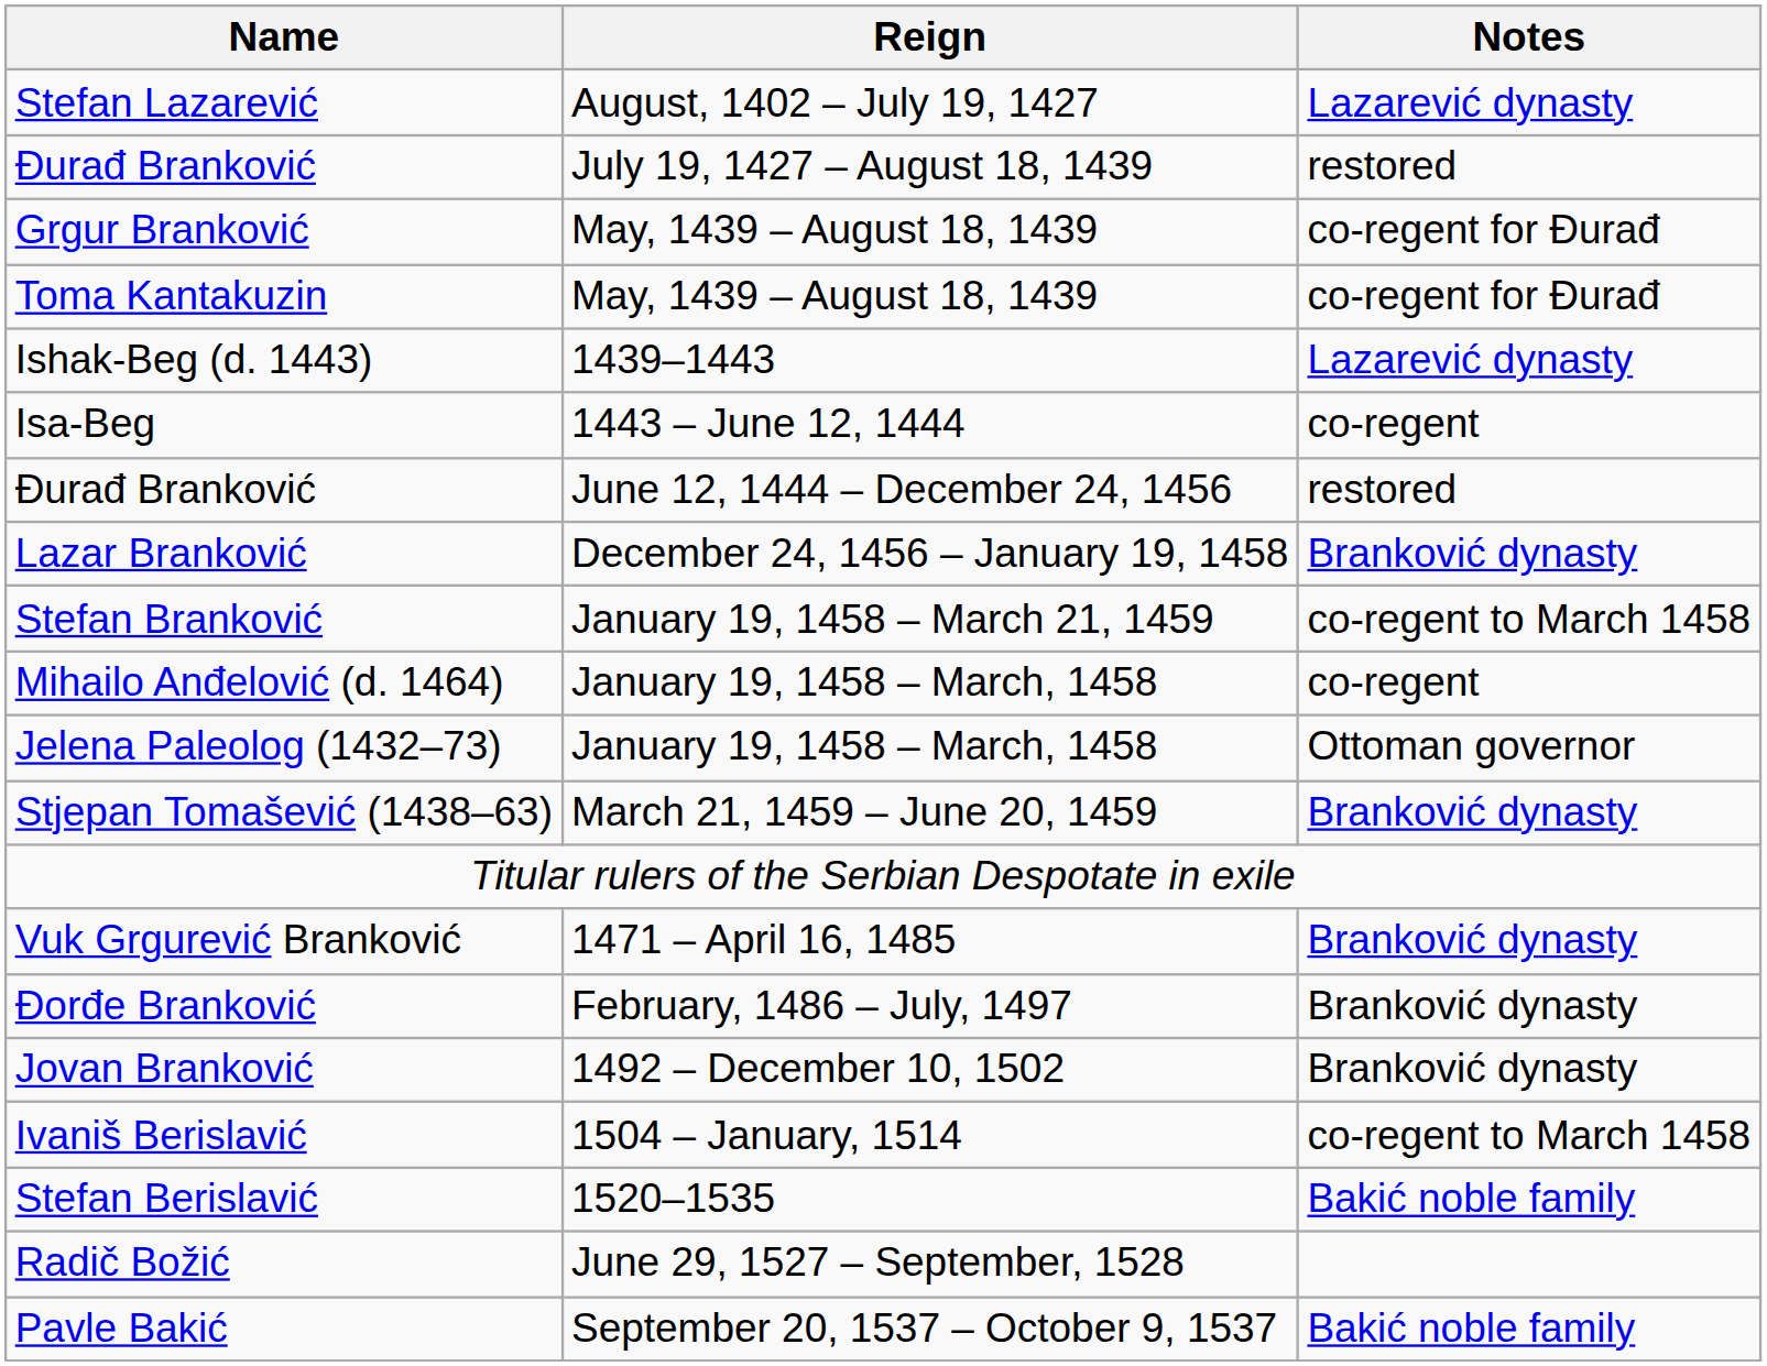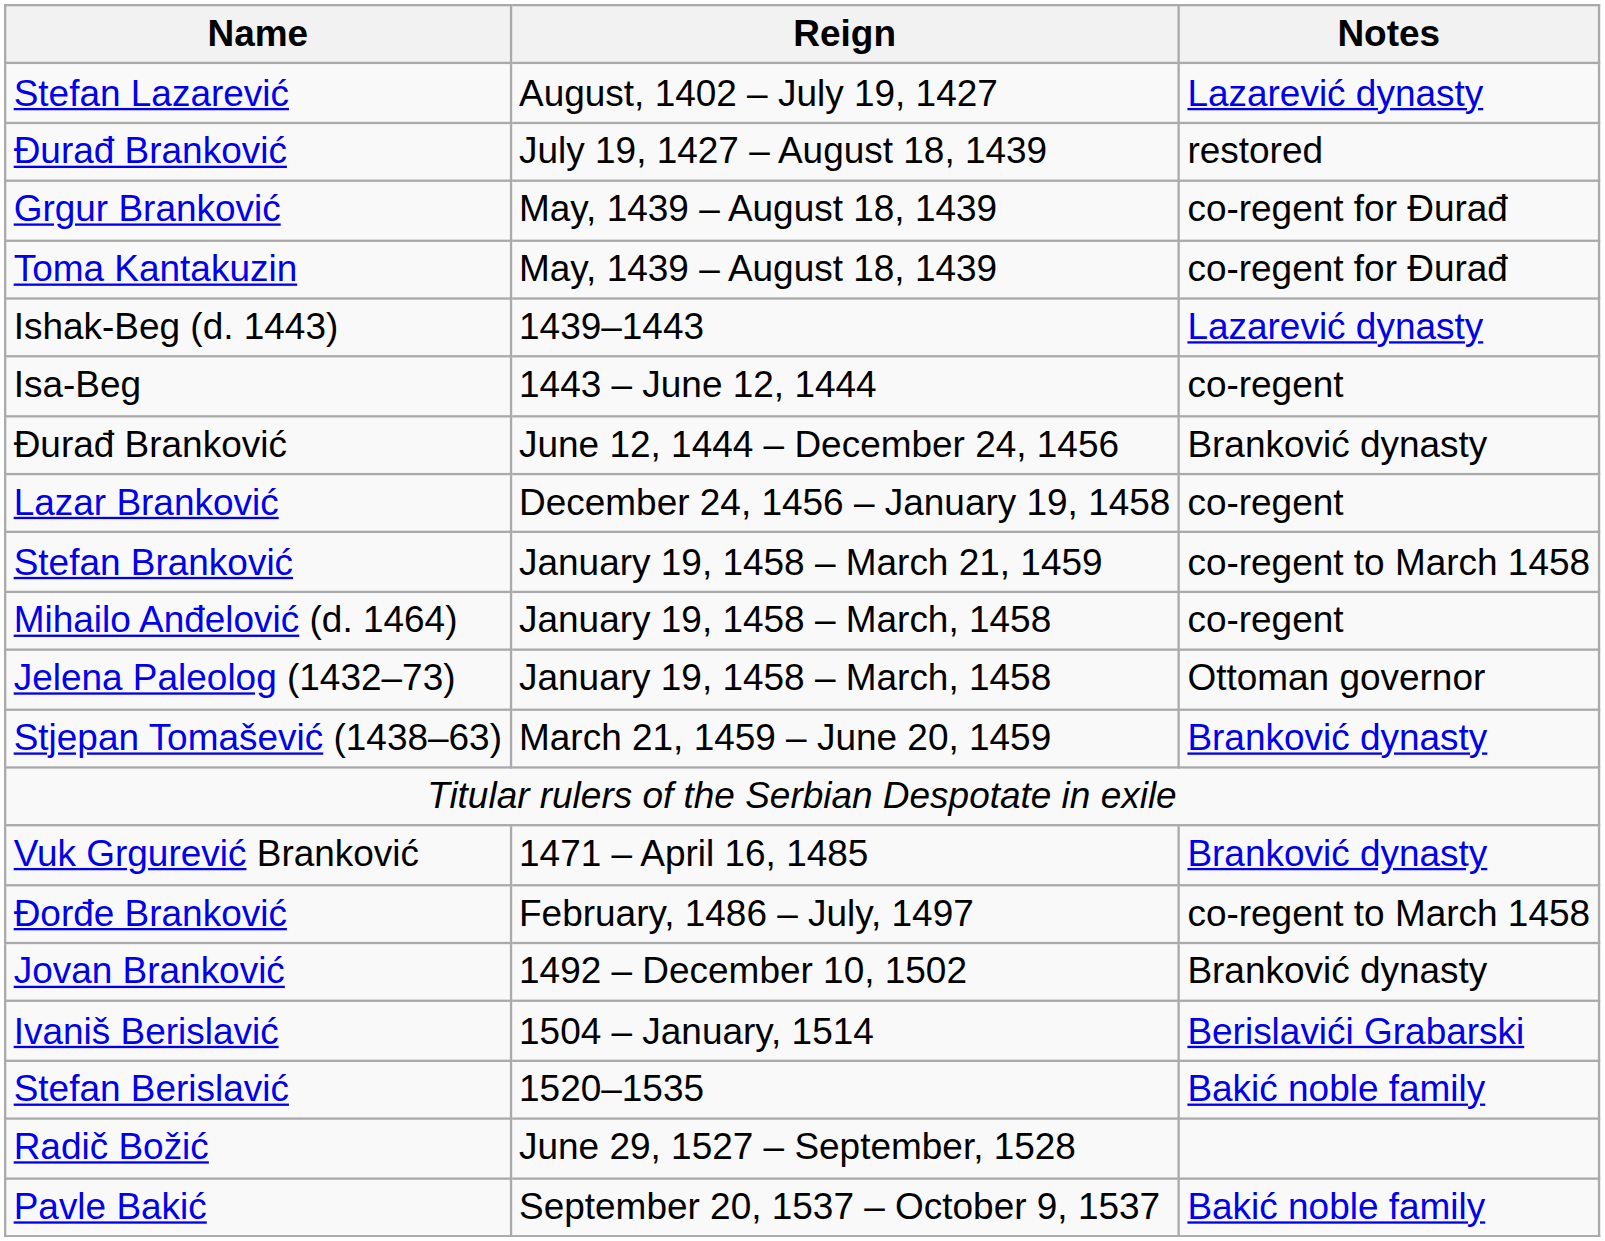 <table class="wikitable">
 <tr>
 <th>Name</th>
 <th>Reign</th>
 <th>Notes</th>
 </tr>
 <tr>
 <td><a href='#'>Stefan Lazarević</a><br></td>
 <td>August, 1402 – July 19, 1427</td>
 <td><a href='#'>Lazarević dynasty</a></td>
 </tr>
 <tr>
 <td><a href='#'>Đurađ Branković</a><br></td>
 <td>July 19, 1427 – August 18, 1439</td>
 <td>restored</td>
 </tr>
 <tr>
 <td><a href='#'>Grgur Branković</a><br></td>
 <td>May, 1439 – August 18, 1439</td>
 <td>co-regent for Đurađ</td>
 </tr>
 <tr>
 <td><a href='#'>Toma Kantakuzin</a></td>
 <td>May, 1439 – August 18, 1439</td>
 <td>co-regent for Đurađ</td>
 </tr>
 <tr>
 <td>Ishak-Beg (d. 1443)</td>
 <td>1439–1443</td>
 <td><a href='#'>Lazarević dynasty</a></td>
 </tr>
 <tr>
 <td>Isa-Beg</td>
 <td>1443 – June 12, 1444</td>
 <td>co-regent</td>
 </tr>
 <tr>
 <td>Đurađ Branković<br></td>
 <td>June 12, 1444 – December 24, 1456</td>
-<td>restored</td>
+<td>Branković dynasty</td>
 </tr>
 <tr>
 <td><a href='#'>Lazar Branković</a><br></td>
 <td>December 24, 1456 – January 19, 1458</td>
-<td><a href='#'>Branković dynasty</a></td>
+<td>co-regent</td>
 </tr>
 <tr>
 <td><a href='#'>Stefan Branković</a><br></td>
 <td>January 19, 1458 – March 21, 1459</td>
 <td>co-regent to March 1458</td>
 </tr>
 <tr>
 <td><a href='#'>Mihailo Anđelović</a> (d. 1464)</td>
 <td>January 19, 1458 – March, 1458</td>
 <td>co-regent</td>
 </tr>
 <tr>
 <td><a href='#'>Jelena Paleolog</a> (1432–73)</td>
 <td>January 19, 1458 – March, 1458</td>
 <td>Ottoman governor</td>
 </tr>
 <tr>
 <td><a href='#'>Stjepan Tomašević</a> (1438–63)</td>
 <td>March 21, 1459 – June 20, 1459</td>
 <td><a href='#'>Branković dynasty</a></td>
 </tr>
 <tr>
 <td colspan=4 style="text-align:center;"><em>Titular rulers of the Serbian Despotate in exile</em></td>
 </tr>
 <tr>
 <td><a href='#'>Vuk Grgurević</a> Branković<br></td>
 <td>1471 – April 16, 1485</td>
 <td><a href='#'>Branković dynasty</a></td>
 </tr>
 <tr>
 <td><a href='#'>Đorđe Branković</a><br></td>
 <td>February, 1486 – July, 1497</td>
-<td>Branković dynasty</td>
+<td>co-regent to March 1458</td>
 </tr>
 <tr>
 <td><a href='#'>Jovan Branković</a><br></td>
 <td>1492 – December 10, 1502</td>
 <td>Branković dynasty</td>
 </tr>
 <tr>
 <td><a href='#'>Ivaniš Berislavić</a><br></td>
 <td>1504 – January, 1514</td>
-<td>co-regent to March 1458</td>
+<td><a href='#'>Berislavići Grabarski</a></td>
 </tr>
 <tr>
 <td><a href='#'>Stefan Berislavić</a><br></td>
 <td>1520–1535</td>
 <td><a href='#'>Bakić noble family</a></td>
 </tr>
 <tr>
 <td><a href='#'>Radič Božić</a><br></td>
 <td>June 29, 1527 – September, 1528</td>
 <td></td>
 </tr>
 <tr>
 <td><a href='#'>Pavle Bakić</a><br></td>
 <td>September 20, 1537 – October 9, 1537</td>
 <td><a href='#'>Bakić noble family</a></td>
 </tr>
 <tr>
 </tr>
 </table>
